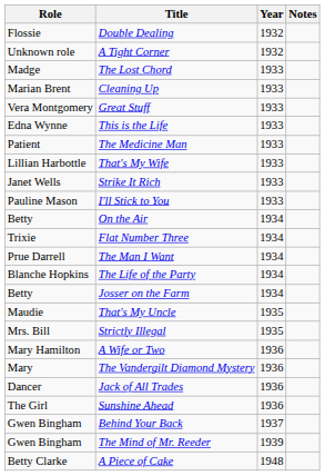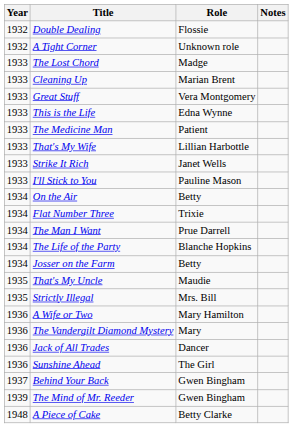 <table class="wikitable sortable">
 <tr>
+<th>Year</th>
+<th>Title</th>
 <th>Role</th>
-<th>Title</th>
-<th>Year</th>
 <th>Notes</th>
 </tr>
 <tr>
+<td>1932</td>
+<td><em><a href='#'>Double Dealing</a></em></td>
 <td>Flossie</td>
-<td><em><a href='#'>Double Dealing</a></em></td>
-<td>1932</td>
 <td></td>
 </tr>
 <tr>
+<td>1932</td>
+<td><em><a href='#'>A Tight Corner</a></em></td>
 <td>Unknown role</td>
-<td><em><a href='#'>A Tight Corner</a></em></td>
-<td>1932</td>
 <td></td>
 </tr>
 <tr>
+<td>1933</td>
+<td><em><a href='#'>The Lost Chord</a></em></td>
 <td>Madge</td>
-<td><em><a href='#'>The Lost Chord</a></em></td>
-<td>1933</td>
 <td></td>
 </tr>
 <tr>
+<td>1933</td>
+<td><em><a href='#'>Cleaning Up</a></em></td>
 <td>Marian Brent</td>
-<td><em><a href='#'>Cleaning Up</a></em></td>
-<td>1933</td>
 <td></td>
 </tr>
 <tr>
+<td>1933</td>
+<td><em><a href='#'>Great Stuff</a></em></td>
 <td>Vera Montgomery</td>
-<td><em><a href='#'>Great Stuff</a></em></td>
-<td>1933</td>
 <td></td>
 </tr>
 <tr>
+<td>1933</td>
+<td><em><a href='#'>This is the Life</a></em></td>
 <td>Edna Wynne</td>
-<td><em><a href='#'>This is the Life</a></em></td>
-<td>1933</td>
 <td></td>
 </tr>
 <tr>
+<td>1933</td>
+<td><em><a href='#'>The Medicine Man</a></em></td>
 <td>Patient</td>
-<td><em><a href='#'>The Medicine Man</a></em></td>
-<td>1933</td>
 <td></td>
 </tr>
 <tr>
+<td>1933</td>
+<td><em><a href='#'>That's My Wife</a></em></td>
 <td>Lillian Harbottle</td>
-<td><em><a href='#'>That's My Wife</a></em></td>
-<td>1933</td>
 <td></td>
 </tr>
 <tr>
+<td>1933</td>
+<td><em><a href='#'>Strike It Rich</a></em></td>
 <td>Janet Wells</td>
-<td><em><a href='#'>Strike It Rich</a></em></td>
-<td>1933</td>
 <td></td>
 </tr>
 <tr>
+<td>1933</td>
+<td><em><a href='#'>I'll Stick to You</a></em></td>
 <td>Pauline Mason</td>
-<td><em><a href='#'>I'll Stick to You</a></em></td>
-<td>1933</td>
 <td></td>
 </tr>
 <tr>
+<td>1934</td>
+<td><em><a href='#'>On the Air</a></em></td>
 <td>Betty</td>
-<td><em><a href='#'>On the Air</a></em></td>
-<td>1934</td>
 <td></td>
 </tr>
 <tr>
+<td>1934</td>
+<td><em><a href='#'>Flat Number Three</a></em></td>
 <td>Trixie</td>
-<td><em><a href='#'>Flat Number Three</a></em></td>
-<td>1934</td>
 <td></td>
 </tr>
 <tr>
+<td>1934</td>
+<td><em><a href='#'>The Man I Want</a></em></td>
 <td>Prue Darrell</td>
-<td><em><a href='#'>The Man I Want</a></em></td>
-<td>1934</td>
 <td></td>
 </tr>
 <tr>
+<td>1934</td>
+<td><em><a href='#'>The Life of the Party</a></em></td>
 <td>Blanche Hopkins</td>
-<td><em><a href='#'>The Life of the Party</a></em></td>
-<td>1934</td>
 <td></td>
 </tr>
 <tr>
+<td>1934</td>
+<td><em><a href='#'>Josser on the Farm</a></em></td>
 <td>Betty</td>
-<td><em><a href='#'>Josser on the Farm</a></em></td>
-<td>1934</td>
 <td></td>
 </tr>
 <tr>
+<td>1935</td>
+<td><em><a href='#'>That's My Uncle</a></em></td>
 <td>Maudie</td>
-<td><em><a href='#'>That's My Uncle</a></em></td>
-<td>1935</td>
 <td></td>
 </tr>
 <tr>
+<td>1935</td>
+<td><em><a href='#'>Strictly Illegal</a></em></td>
 <td>Mrs. Bill</td>
-<td><em><a href='#'>Strictly Illegal</a></em></td>
-<td>1935</td>
 <td></td>
 </tr>
 <tr>
+<td>1936</td>
+<td><em><a href='#'>A Wife or Two</a></em></td>
 <td>Mary Hamilton</td>
-<td><em><a href='#'>A Wife or Two</a></em></td>
-<td>1936</td>
 <td></td>
 </tr>
 <tr>
+<td>1936</td>
+<td><em><a href='#'>The Vandergilt Diamond Mystery</a></em></td>
 <td>Mary</td>
-<td><em><a href='#'>The Vandergilt Diamond Mystery</a></em></td>
-<td>1936</td>
 <td></td>
 </tr>
 <tr>
+<td>1936</td>
+<td><em><a href='#'>Jack of All Trades</a></em></td>
 <td>Dancer</td>
-<td><em><a href='#'>Jack of All Trades</a></em></td>
-<td>1936</td>
 <td></td>
 </tr>
 <tr>
+<td>1936</td>
+<td><em><a href='#'>Sunshine Ahead</a></em></td>
 <td>The Girl</td>
-<td><em><a href='#'>Sunshine Ahead</a></em></td>
-<td>1936</td>
 <td></td>
 </tr>
 <tr>
+<td>1937</td>
+<td><em><a href='#'>Behind Your Back</a></em></td>
 <td>Gwen Bingham</td>
-<td><em><a href='#'>Behind Your Back</a></em></td>
-<td>1937</td>
 <td></td>
 </tr>
 <tr>
+<td>1939</td>
+<td><em><a href='#'>The Mind of Mr. Reeder</a></em></td>
 <td>Gwen Bingham</td>
-<td><em><a href='#'>The Mind of Mr. Reeder</a></em></td>
-<td>1939</td>
 <td></td>
 </tr>
 <tr>
+<td>1948</td>
+<td><em><a href='#'>A Piece of Cake</a></em></td>
 <td>Betty Clarke</td>
-<td><em><a href='#'>A Piece of Cake</a></em></td>
-<td>1948</td>
 <td></td>
 </tr>
 </table>
